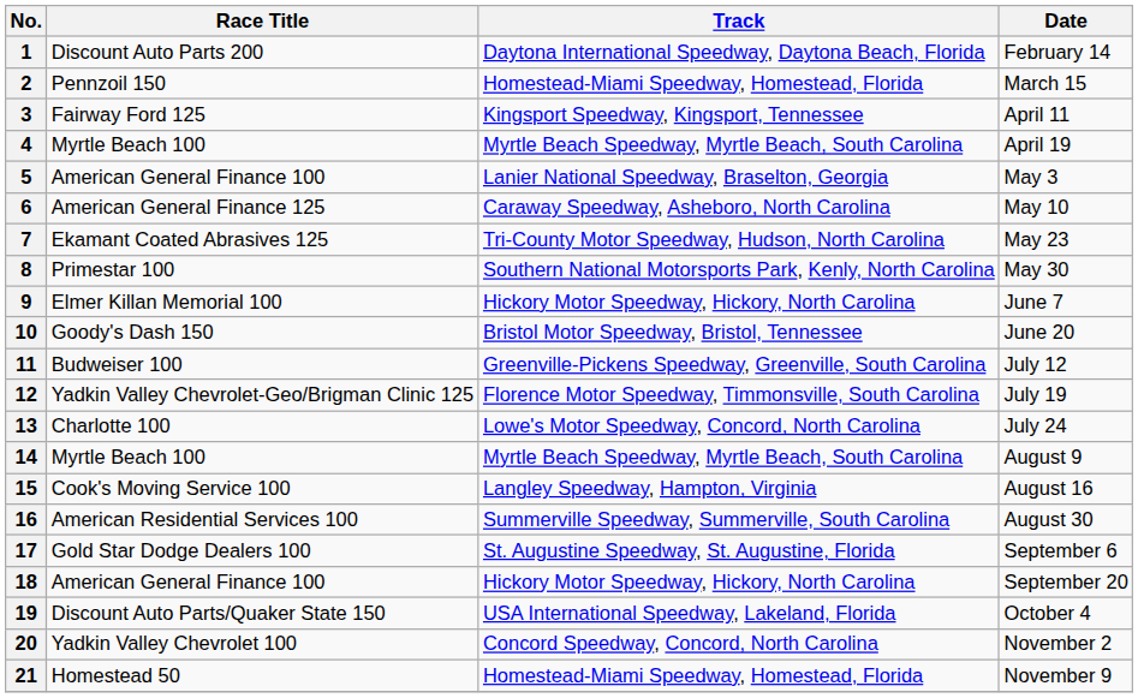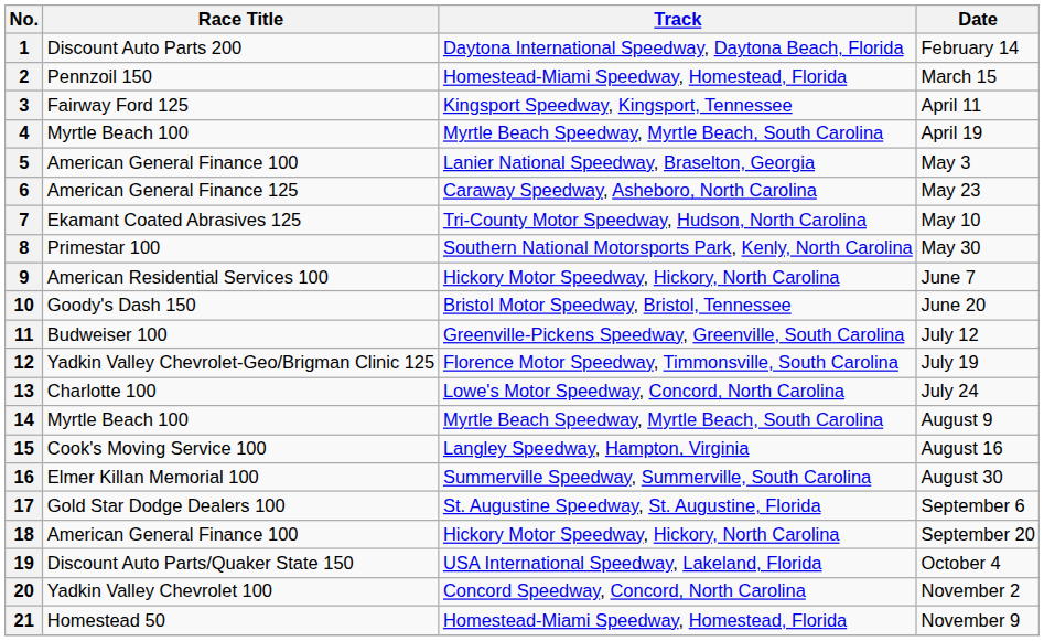 <table class="wikitable" style="font-size:85%;">
 <tr>
 <th>No.</th>
 <th>Race Title</th>
 <th><a href='#'>Track</a></th>
 <th>Date</th>
 </tr>
 <tr>
 <th>1</th>
 <td>Discount Auto Parts 200</td>
 <td><a href='#'>Daytona International Speedway</a>, <a href='#'>Daytona Beach, Florida</a></td>
 <td>February 14</td>
 </tr>
 <tr>
 <th>2</th>
 <td>Pennzoil 150</td>
 <td><a href='#'>Homestead-Miami Speedway</a>, <a href='#'>Homestead, Florida</a></td>
 <td>March 15</td>
 </tr>
 <tr>
 <th>3</th>
 <td>Fairway Ford 125</td>
 <td><a href='#'>Kingsport Speedway</a>, <a href='#'>Kingsport, Tennessee</a></td>
 <td>April 11</td>
 </tr>
 <tr>
 <th>4</th>
 <td>Myrtle Beach 100</td>
 <td><a href='#'>Myrtle Beach Speedway</a>, <a href='#'>Myrtle Beach, South Carolina</a></td>
 <td>April 19</td>
 </tr>
 <tr>
 <th>5</th>
 <td>American General Finance 100</td>
 <td><a href='#'>Lanier National Speedway</a>, <a href='#'>Braselton, Georgia</a></td>
 <td>May 3</td>
 </tr>
 <tr>
 <th>6</th>
 <td>American General Finance 125</td>
 <td><a href='#'>Caraway Speedway</a>, <a href='#'>Asheboro, North Carolina</a></td>
-<td>May 10</td>
+<td>May 23</td>
 </tr>
 <tr>
 <th>7</th>
 <td>Ekamant Coated Abrasives 125</td>
 <td><a href='#'>Tri-County Motor Speedway</a>, <a href='#'>Hudson, North Carolina</a></td>
-<td>May 23</td>
+<td>May 10</td>
 </tr>
 <tr>
 <th>8</th>
 <td>Primestar 100</td>
 <td><a href='#'>Southern National Motorsports Park</a>, <a href='#'>Kenly, North Carolina</a></td>
 <td>May 30</td>
 </tr>
 <tr>
 <th>9</th>
-<td>Elmer Killan Memorial 100</td>
+<td>American Residential Services 100</td>
 <td><a href='#'>Hickory Motor Speedway</a>, <a href='#'>Hickory, North Carolina</a></td>
 <td>June 7</td>
 </tr>
 <tr>
 <th>10</th>
 <td>Goody's Dash 150</td>
 <td><a href='#'>Bristol Motor Speedway</a>, <a href='#'>Bristol, Tennessee</a></td>
 <td>June 20</td>
 </tr>
 <tr>
 <th>11</th>
 <td>Budweiser 100</td>
 <td><a href='#'>Greenville-Pickens Speedway</a>, <a href='#'>Greenville, South Carolina</a></td>
 <td>July 12</td>
 </tr>
 <tr>
 <th>12</th>
 <td>Yadkin Valley Chevrolet-Geo/Brigman Clinic 125</td>
 <td><a href='#'>Florence Motor Speedway</a>, <a href='#'>Timmonsville, South Carolina</a></td>
 <td>July 19</td>
 </tr>
 <tr>
 <th>13</th>
 <td>Charlotte 100</td>
 <td><a href='#'>Lowe's Motor Speedway</a>, <a href='#'>Concord, North Carolina</a></td>
 <td>July 24</td>
 </tr>
 <tr>
 <th>14</th>
 <td>Myrtle Beach 100</td>
 <td><a href='#'>Myrtle Beach Speedway</a>, <a href='#'>Myrtle Beach, South Carolina</a></td>
 <td>August 9</td>
 </tr>
 <tr>
 <th>15</th>
 <td>Cook's Moving Service 100</td>
 <td><a href='#'>Langley Speedway</a>, <a href='#'>Hampton, Virginia</a></td>
 <td>August 16</td>
 </tr>
 <tr>
 <th>16</th>
-<td>American Residential Services 100</td>
+<td>Elmer Killan Memorial 100</td>
 <td><a href='#'>Summerville Speedway</a>, <a href='#'>Summerville, South Carolina</a></td>
 <td>August 30</td>
 </tr>
 <tr>
 <th>17</th>
 <td>Gold Star Dodge Dealers 100</td>
 <td><a href='#'>St. Augustine Speedway</a>, <a href='#'>St. Augustine, Florida</a></td>
 <td>September 6</td>
 </tr>
 <tr>
 <th>18</th>
 <td>American General Finance 100</td>
 <td><a href='#'>Hickory Motor Speedway</a>, <a href='#'>Hickory, North Carolina</a></td>
 <td>September 20</td>
 </tr>
 <tr>
 <th>19</th>
 <td>Discount Auto Parts/Quaker State 150</td>
 <td><a href='#'>USA International Speedway</a>, <a href='#'>Lakeland, Florida</a></td>
 <td>October 4</td>
 </tr>
 <tr>
 <th>20</th>
 <td>Yadkin Valley Chevrolet 100</td>
 <td><a href='#'>Concord Speedway</a>, <a href='#'>Concord, North Carolina</a></td>
 <td>November 2</td>
 </tr>
 <tr>
 <th>21</th>
 <td>Homestead 50</td>
 <td><a href='#'>Homestead-Miami Speedway</a>, <a href='#'>Homestead, Florida</a></td>
 <td>November 9</td>
 </tr>
 <tr>
 </tr>
 </table>
